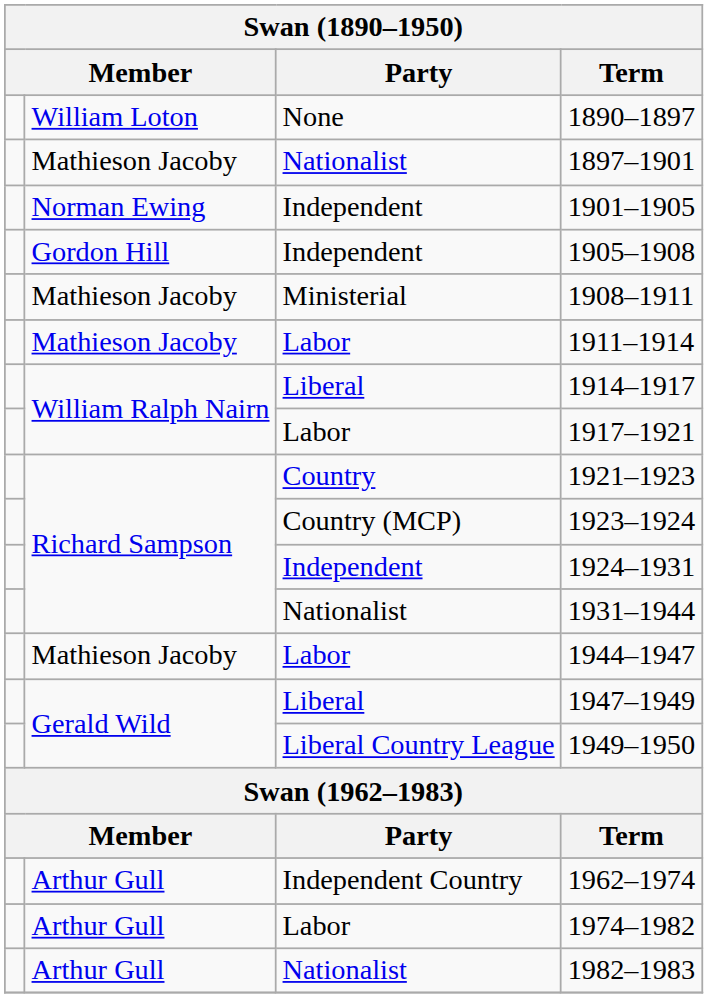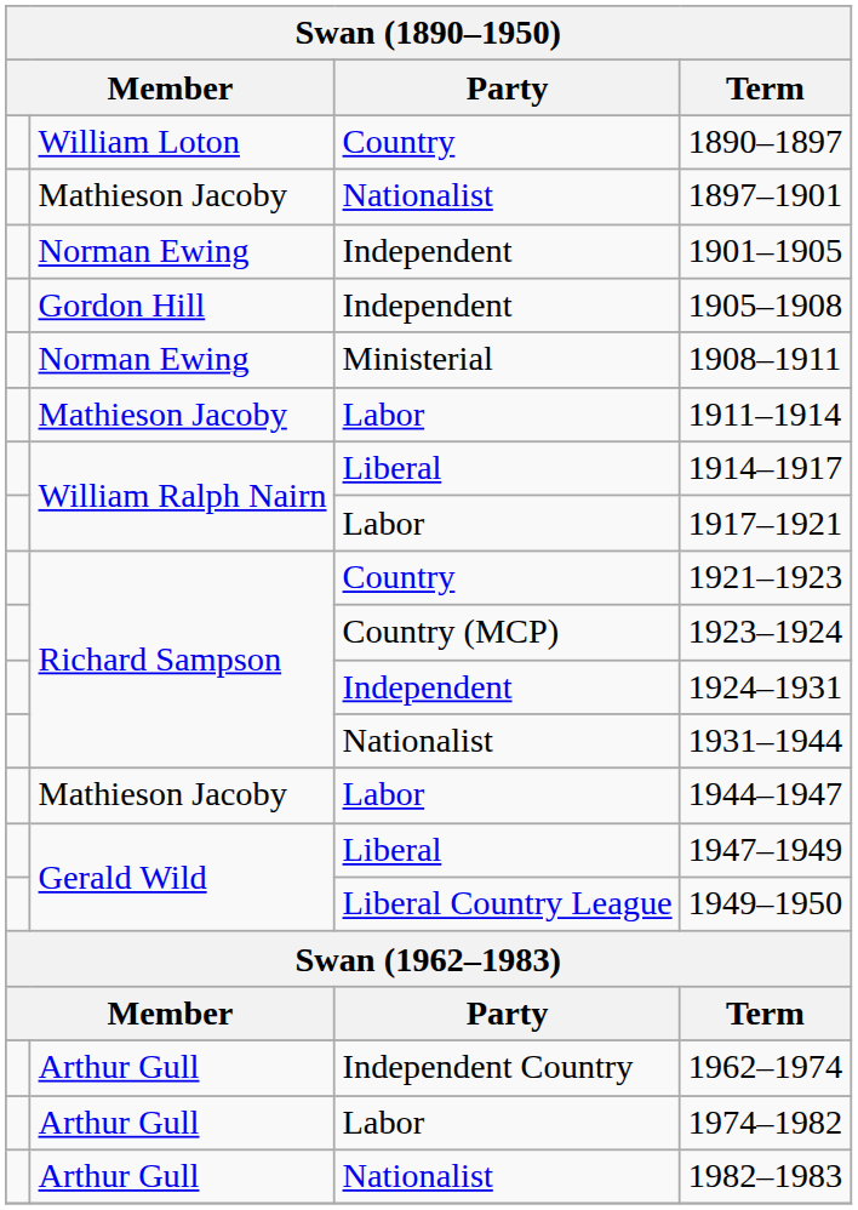 <table class="wikitable">
 <tr>
 <th colspan="4">Swan (1890–1950)</th>
 </tr>
 <tr>
 <th colspan="2">Member</th>
 <th>Party</th>
 <th>Term</th>
 </tr>
 <tr>
 <td> </td>
 <td><a href='#'>William Loton</a></td>
-<td>None</td>
+<td><a href='#'>Country</a></td>
 <td>1890–1897</td>
 </tr>
 <tr>
 <td> </td>
 <td>Mathieson Jacoby</td>
 <td><a href='#'>Nationalist</a></td>
 <td>1897–1901</td>
 </tr>
 <tr>
 <td> </td>
 <td><a href='#'>Norman Ewing</a></td>
 <td>Independent</td>
 <td>1901–1905</td>
 </tr>
 <tr>
 <td> </td>
 <td><a href='#'>Gordon Hill</a></td>
 <td>Independent</td>
 <td>1905–1908</td>
 </tr>
 <tr>
 <td> </td>
-<td>Mathieson Jacoby</td>
+<td><a href='#'>Norman Ewing</a></td>
 <td>Ministerial</td>
 <td>1908–1911</td>
 </tr>
 <tr>
 <td> </td>
 <td><a href='#'>Mathieson Jacoby</a></td>
 <td><a href='#'>Labor</a></td>
 <td>1911–1914</td>
 </tr>
 <tr>
 <td> </td>
 <td rowspan="2"><a href='#'>William Ralph Nairn</a></td>
 <td><a href='#'>Liberal</a></td>
 <td>1914–1917</td>
 </tr>
 <tr>
 <td> </td>
 <td>Labor</td>
 <td>1917–1921</td>
 </tr>
 <tr>
 <td> </td>
 <td rowspan="4"><a href='#'>Richard Sampson</a></td>
 <td><a href='#'>Country</a></td>
 <td>1921–1923</td>
 </tr>
 <tr>
 <td> </td>
 <td>Country (MCP)</td>
 <td>1923–1924</td>
 </tr>
 <tr>
 <td> </td>
 <td><a href='#'>Independent</a></td>
 <td>1924–1931</td>
 </tr>
 <tr>
 <td> </td>
 <td>Nationalist</td>
 <td>1931–1944</td>
 </tr>
 <tr>
 <td> </td>
 <td>Mathieson Jacoby</td>
 <td><a href='#'>Labor</a></td>
 <td>1944–1947</td>
 </tr>
 <tr>
 <td> </td>
 <td rowspan="2"><a href='#'>Gerald Wild</a></td>
 <td><a href='#'>Liberal</a></td>
 <td>1947–1949</td>
 </tr>
 <tr>
 <td> </td>
 <td><a href='#'>Liberal Country League</a></td>
 <td>1949–1950</td>
 </tr>
 <tr>
 <th colspan="4">Swan (1962–1983)</th>
 </tr>
 <tr>
 <th colspan="2">Member</th>
 <th>Party</th>
 <th>Term</th>
 </tr>
 <tr>
 <td> </td>
 <td><a href='#'>Arthur Gull</a></td>
 <td>Independent Country</td>
 <td>1962–1974</td>
 </tr>
 <tr>
 <td> </td>
 <td><a href='#'>Arthur Gull</a></td>
 <td>Labor</td>
 <td>1974–1982</td>
 </tr>
 <tr>
 <td> </td>
 <td><a href='#'>Arthur Gull</a></td>
 <td><a href='#'>Nationalist</a></td>
 <td>1982–1983</td>
 </tr>
 <tr>
 </tr>
 </table>
